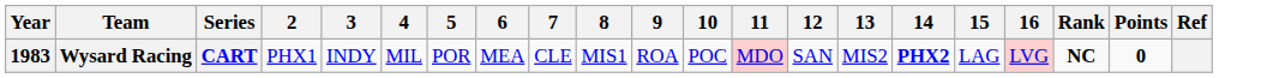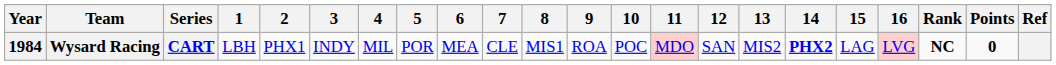 <table class="wikitable" style="text-align:center; font-size:90%">
 <tr>
 <th>Year</th>
 <th>Team</th>
 <th>Series</th>
+<th>1</th>
 <th>2</th>
 <th>3</th>
 <th>4</th>
 <th>5</th>
 <th>6</th>
 <th>7</th>
 <th>8</th>
 <th>9</th>
 <th>10</th>
 <th>11</th>
 <th>12</th>
 <th>13</th>
 <th>14</th>
 <th>15</th>
 <th>16</th>
 <th>Rank</th>
 <th>Points</th>
 <th>Ref</th>
 </tr>
 <tr>
-<td style="background:#F2F2F2;" align=center><strong>1983</strong></td>
+<td style="background:#F2F2F2;" align=center><strong>1984</strong></td>
 <td style="background:#F2F2F2;" align=center><strong>Wysard Racing</strong></td>
 <td style="background:#F2F2F2;" align=center><strong><a href='#'>CART</a></strong></td>
+<td><a href='#'>LBH</a></td>
 <td><a href='#'>PHX1</a></td>
 <td><a href='#'>INDY</a></td>
 <td><a href='#'>MIL</a></td>
 <td><a href='#'>POR</a></td>
 <td><a href='#'>MEA</a></td>
 <td><a href='#'>CLE</a></td>
 <td><a href='#'>MIS1</a></td>
 <td><a href='#'>ROA</a></td>
 <td><a href='#'>POC</a></td>
 <td style="background:#FFCFCF;"><a href='#'>MDO</a><br></td>
 <td><a href='#'>SAN</a></td>
 <td><a href='#'>MIS2</a></td>
 <td><strong><a href='#'>PHX2</a></strong></td>
 <td><a href='#'>LAG</a></td>
 <td style="background:#FFCFCF;"><a href='#'>LVG</a><br></td>
 <td><strong>NC</strong></td>
 <td><strong>0</strong></td>
 <th></th>
 </tr>
 </table>
